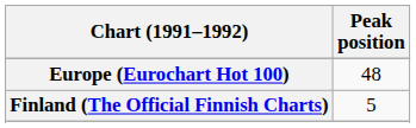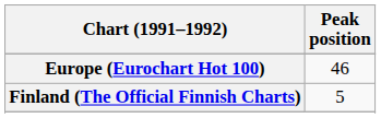 <table class="wikitable sortable plainrowheaders" style="text-align:center">
 <tr>
 <th>Chart (1991–1992)</th>
 <th>Peak<br>position</th>
 </tr>
 <tr>
 </tr>
 <tr>
 <th scope="row">Europe (<a href='#'>Eurochart Hot 100</a>)</th>
-<td>48</td>
+<td>46</td>
 </tr>
 <tr>
 <th scope="row">Finland (<a href='#'>The Official Finnish Charts</a>)</th>
 <td>5</td>
 </tr>
 <tr>
 </tr>
 <tr>
 </tr>
 <tr>
 </tr>
 <tr>
 </tr>
 <tr>
 </tr>
 <tr>
 </tr>
 <tr>
 </tr>
 <tr>
 </tr>
 <tr>
 </tr>
 <tr>
 </tr>
 </table>
